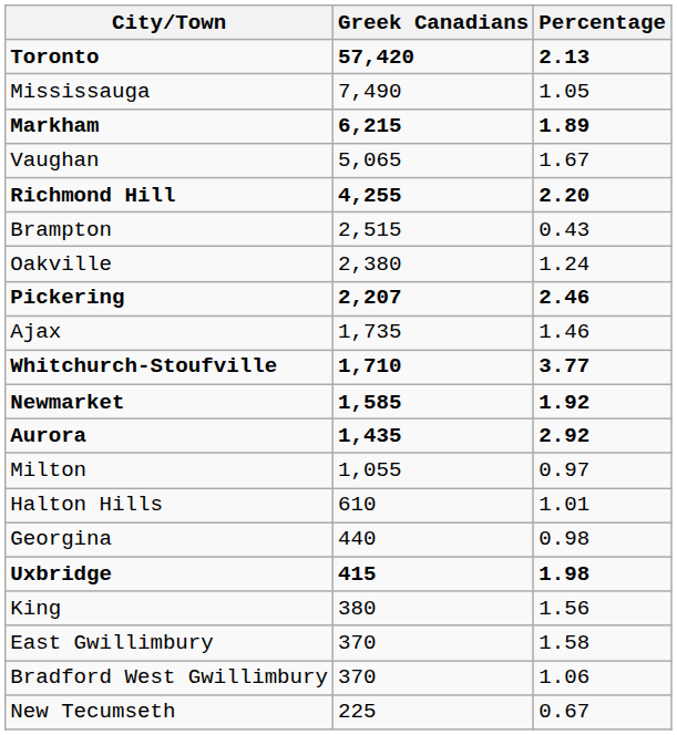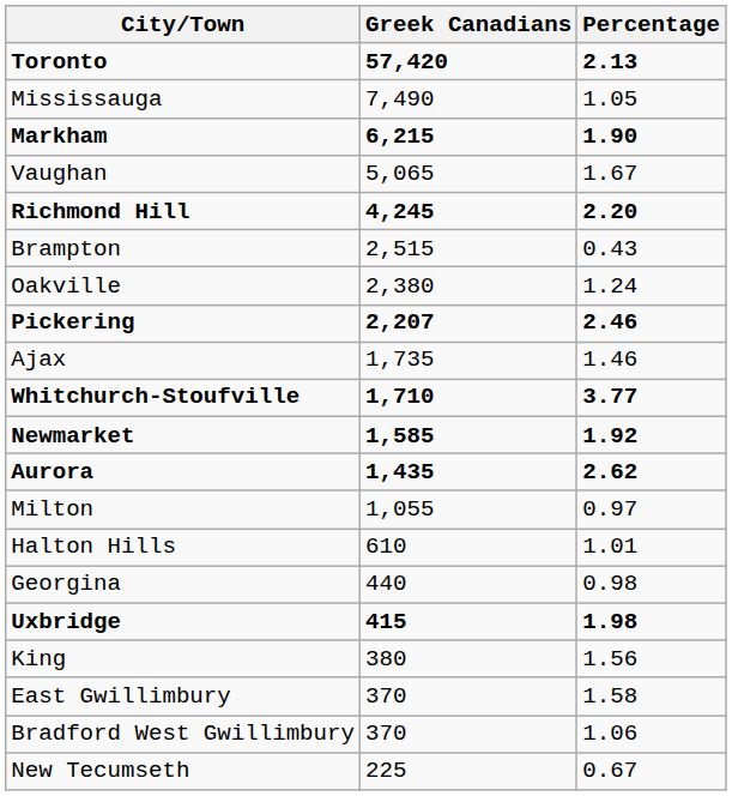 <table class="wikitable sortable">
 <tr>
 <th><strong>City/Town</strong></th>
 <th>Greek Canadians</th>
 <th>Percentage</th>
 </tr>
 <tr>
 <td><strong>Toronto</strong></td>
 <td><strong>57,420</strong></td>
 <td><strong>2.13</strong></td>
 </tr>
 <tr>
 <td>Mississauga</td>
 <td>7,490</td>
 <td>1.05</td>
 </tr>
 <tr>
 <td><strong>Markham</strong></td>
 <td><strong>6,215</strong></td>
-<td><strong>1.89</strong></td>
+<td><strong>1.90</strong></td>
 </tr>
 <tr>
 <td>Vaughan</td>
 <td>5,065</td>
 <td>1.67</td>
 </tr>
 <tr>
 <td><strong>Richmond Hill</strong></td>
-<td><strong>4,255</strong></td>
+<td><strong>4,245</strong></td>
 <td><strong>2.20</strong></td>
 </tr>
 <tr>
 <td>Brampton</td>
 <td>2,515</td>
 <td>0.43</td>
 </tr>
 <tr>
 <td>Oakville</td>
 <td>2,380</td>
 <td>1.24</td>
 </tr>
 <tr>
 <td><strong>Pickering</strong></td>
 <td><strong>2,207</strong></td>
 <td><strong>2.46</strong></td>
 </tr>
 <tr>
 <td>Ajax</td>
 <td>1,735</td>
 <td>1.46</td>
 </tr>
 <tr>
 <td><strong>Whitchurch-Stoufville</strong></td>
 <td><strong>1,710</strong></td>
 <td><strong>3.77</strong></td>
 </tr>
 <tr>
 <td><strong>Newmarket</strong></td>
 <td><strong>1,585</strong></td>
 <td><strong>1.92</strong></td>
 </tr>
 <tr>
 <td><strong>Aurora</strong></td>
 <td><strong>1,435</strong></td>
-<td><strong>2.92</strong></td>
+<td><strong>2.62</strong></td>
 </tr>
 <tr>
 <td>Milton</td>
 <td>1,055</td>
 <td>0.97</td>
 </tr>
 <tr>
 <td>Halton Hills</td>
 <td>610</td>
 <td>1.01</td>
 </tr>
 <tr>
 <td>Georgina</td>
 <td>440</td>
 <td>0.98</td>
 </tr>
 <tr>
 <td><strong>Uxbridge</strong></td>
 <td><strong>415</strong></td>
 <td><strong>1.98</strong></td>
 </tr>
 <tr>
 <td>King</td>
 <td>380</td>
 <td>1.56</td>
 </tr>
 <tr>
 <td>East Gwillimbury</td>
 <td>370</td>
 <td>1.58</td>
 </tr>
 <tr>
 <td>Bradford West Gwillimbury</td>
 <td>370</td>
 <td>1.06</td>
 </tr>
 <tr>
 <td>New Tecumseth</td>
 <td>225</td>
 <td>0.67</td>
 </tr>
 </table>
